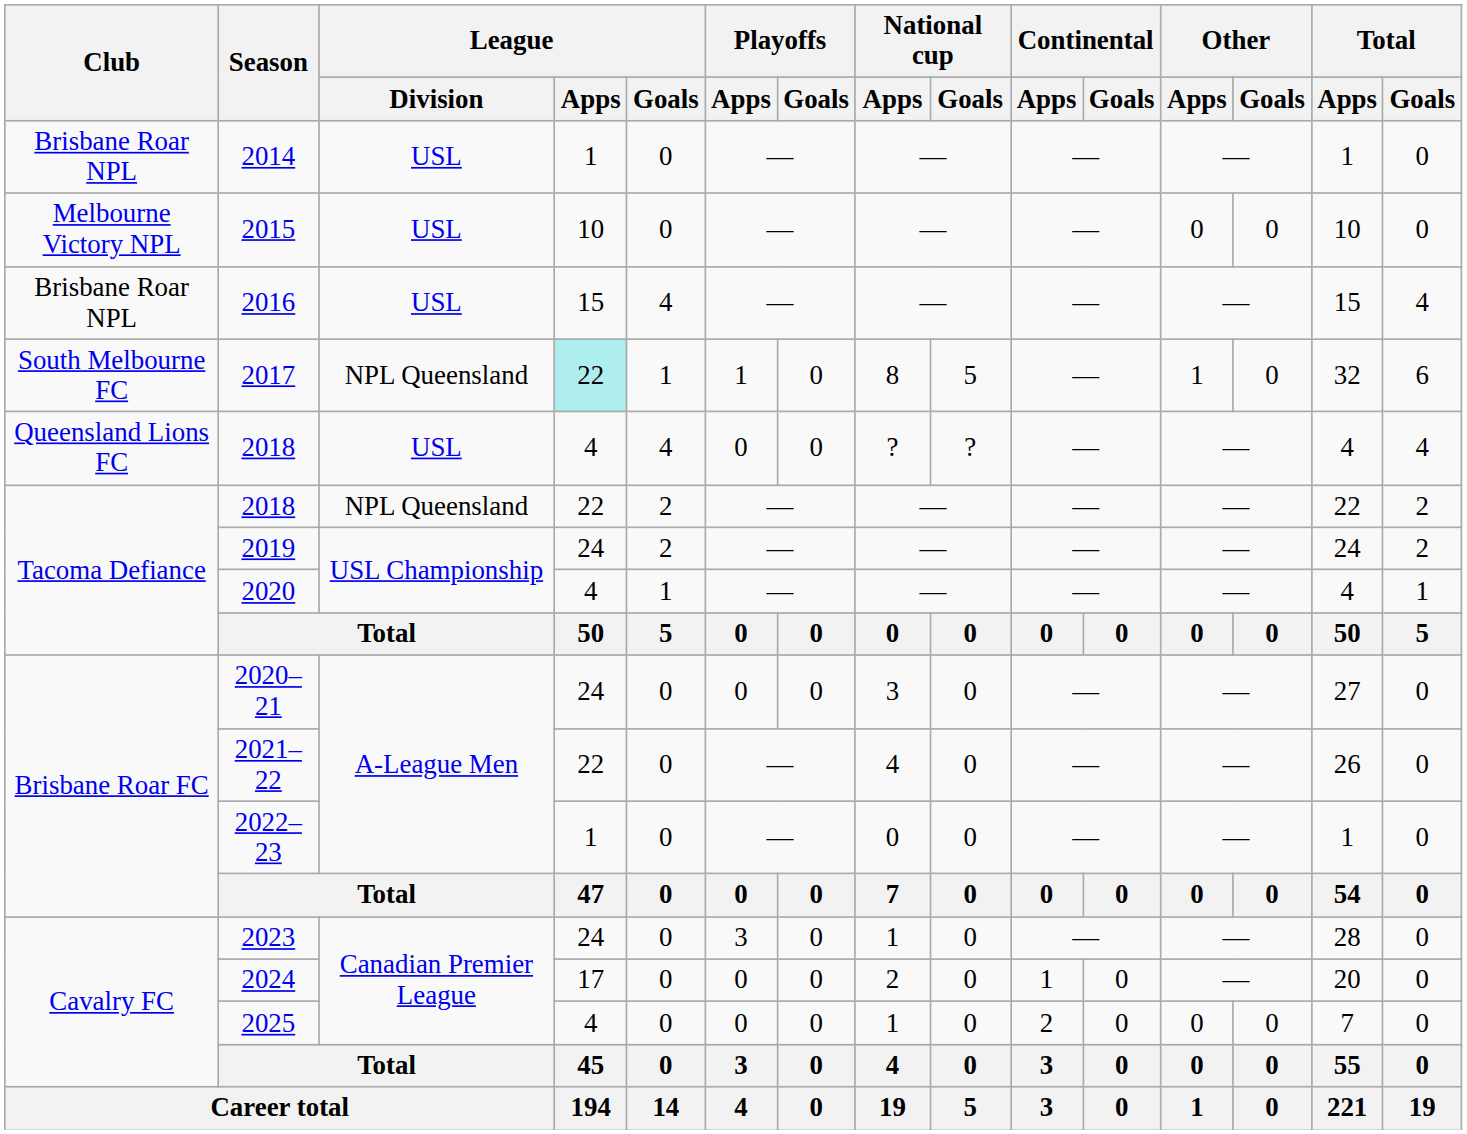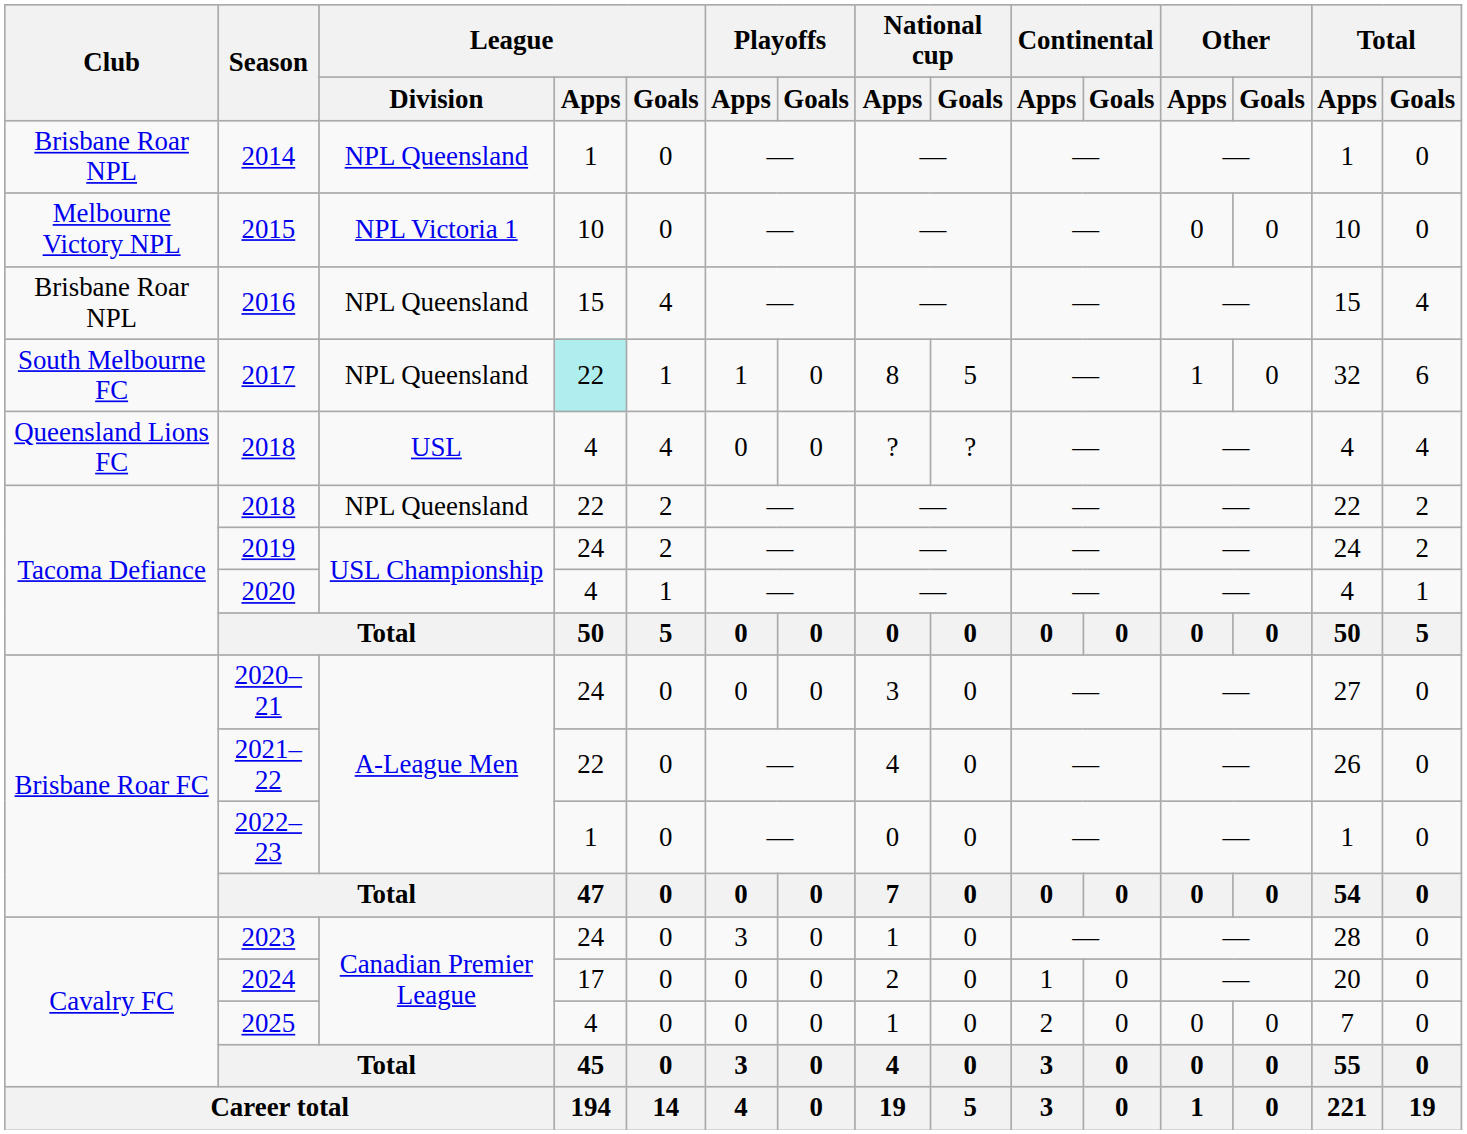 <table class="wikitable" style="text-align:center">
 <tr>
 <th rowspan="2">Club</th>
 <th rowspan="2">Season</th>
 <th colspan="3">League</th>
 <th colspan="2">Playoffs</th>
 <th colspan="2">National cup</th>
 <th colspan="2">Continental</th>
 <th colspan="2">Other</th>
 <th colspan="2">Total</th>
 </tr>
 <tr>
 <th>Division</th>
 <th>Apps</th>
 <th>Goals</th>
 <th>Apps</th>
 <th>Goals</th>
 <th>Apps</th>
 <th>Goals</th>
 <th>Apps</th>
 <th>Goals</th>
 <th>Apps</th>
 <th>Goals</th>
 <th>Apps</th>
 <th>Goals</th>
 </tr>
 <tr>
 <td><a href='#'>Brisbane Roar NPL</a></td>
 <td><a href='#'>2014</a></td>
-<td><a href='#'>USL</a></td>
+<td><a href='#'>NPL Queensland</a></td>
 <td>1</td>
 <td>0</td>
 <td colspan="2">—</td>
 <td colspan="2">—</td>
 <td colspan="2">—</td>
 <td colspan="2">—</td>
 <td>1</td>
 <td>0</td>
 </tr>
 <tr>
 <td><a href='#'>Melbourne Victory NPL</a></td>
 <td><a href='#'>2015</a></td>
-<td><a href='#'>USL</a></td>
+<td><a href='#'>NPL Victoria 1</a></td>
 <td>10</td>
 <td>0</td>
 <td colspan="2">—</td>
 <td colspan="2">—</td>
 <td colspan="2">—</td>
 <td>0</td>
 <td>0</td>
 <td>10</td>
 <td>0</td>
 </tr>
 <tr>
 <td>Brisbane Roar NPL</td>
 <td><a href='#'>2016</a></td>
-<td><a href='#'>USL</a></td>
+<td>NPL Queensland</td>
 <td>15</td>
 <td>4</td>
 <td colspan="2">—</td>
 <td colspan="2">—</td>
 <td colspan="2">—</td>
 <td colspan="2">—</td>
 <td>15</td>
 <td>4</td>
 </tr>
 <tr>
 <td><a href='#'>South Melbourne FC</a></td>
 <td><a href='#'>2017</a></td>
 <td>NPL Queensland</td>
 <td style="background: paleturquoise;">22</td>
 <td>1</td>
 <td>1</td>
 <td>0</td>
 <td>8</td>
 <td>5</td>
 <td colspan="2">—</td>
 <td>1</td>
 <td>0</td>
 <td>32</td>
 <td>6</td>
 </tr>
 <tr>
 <td><a href='#'>Queensland Lions FC</a></td>
 <td><a href='#'>2018</a></td>
 <td><a href='#'>USL</a></td>
 <td>4</td>
 <td>4</td>
 <td>0</td>
 <td>0</td>
 <td>?</td>
 <td>?</td>
 <td colspan="2">—</td>
 <td colspan="2">—</td>
 <td>4</td>
 <td>4</td>
 </tr>
 <tr>
 <td rowspan="4"><a href='#'>Tacoma Defiance</a></td>
 <td><a href='#'>2018</a></td>
 <td>NPL Queensland</td>
 <td>22</td>
 <td>2</td>
 <td colspan="2">—</td>
 <td colspan="2">—</td>
 <td colspan="2">—</td>
 <td colspan="2">—</td>
 <td>22</td>
 <td>2</td>
 </tr>
 <tr>
 <td><a href='#'>2019</a></td>
 <td rowspan="2"><a href='#'>USL Championship</a></td>
 <td>24</td>
 <td>2</td>
 <td colspan="2">—</td>
 <td colspan="2">—</td>
 <td colspan="2">—</td>
 <td colspan="2">—</td>
 <td>24</td>
 <td>2</td>
 </tr>
 <tr>
 <td><a href='#'>2020</a></td>
 <td>4</td>
 <td>1</td>
 <td colspan="2">—</td>
 <td colspan="2">—</td>
 <td colspan="2">—</td>
 <td colspan="2">—</td>
 <td>4</td>
 <td>1</td>
 </tr>
 <tr>
 <th colspan="2">Total</th>
 <th>50</th>
 <th>5</th>
 <th>0</th>
 <th>0</th>
 <th>0</th>
 <th>0</th>
 <th>0</th>
 <th>0</th>
 <th>0</th>
 <th>0</th>
 <th>50</th>
 <th>5</th>
 </tr>
 <tr>
 <td rowspan="4"><a href='#'>Brisbane Roar FC</a></td>
 <td><a href='#'>2020–21</a></td>
 <td rowspan="3"><a href='#'>A-League Men</a></td>
 <td>24</td>
 <td>0</td>
 <td>0</td>
 <td>0</td>
 <td>3</td>
 <td>0</td>
 <td colspan="2">—</td>
 <td colspan="2">—</td>
 <td>27</td>
 <td>0</td>
 </tr>
 <tr>
 <td><a href='#'>2021–22</a></td>
 <td>22</td>
 <td>0</td>
 <td colspan="2">—</td>
 <td>4</td>
 <td>0</td>
 <td colspan="2">—</td>
 <td colspan="2">—</td>
 <td>26</td>
 <td>0</td>
 </tr>
 <tr>
 <td><a href='#'>2022–23</a></td>
 <td>1</td>
 <td>0</td>
 <td colspan="2">—</td>
 <td>0</td>
 <td>0</td>
 <td colspan="2">—</td>
 <td colspan="2">—</td>
 <td>1</td>
 <td>0</td>
 </tr>
 <tr>
 <th colspan="2">Total</th>
 <th>47</th>
 <th>0</th>
 <th>0</th>
 <th>0</th>
 <th>7</th>
 <th>0</th>
 <th>0</th>
 <th>0</th>
 <th>0</th>
 <th>0</th>
 <th>54</th>
 <th>0</th>
 </tr>
 <tr>
 <td rowspan="4"><a href='#'>Cavalry FC</a></td>
 <td><a href='#'>2023</a></td>
 <td rowspan="3"><a href='#'>Canadian Premier League</a></td>
 <td>24</td>
 <td>0</td>
 <td>3</td>
 <td>0</td>
 <td>1</td>
 <td>0</td>
 <td colspan="2">—</td>
 <td colspan="2">—</td>
 <td>28</td>
 <td>0</td>
 </tr>
 <tr>
 <td><a href='#'>2024</a></td>
 <td>17</td>
 <td>0</td>
 <td>0</td>
 <td>0</td>
 <td>2</td>
 <td>0</td>
 <td>1</td>
 <td>0</td>
 <td colspan="2">—</td>
 <td>20</td>
 <td>0</td>
 </tr>
 <tr>
 <td><a href='#'>2025</a></td>
 <td>4</td>
 <td>0</td>
 <td>0</td>
 <td>0</td>
 <td>1</td>
 <td>0</td>
 <td>2</td>
 <td>0</td>
 <td>0</td>
 <td>0</td>
 <td>7</td>
 <td>0</td>
 </tr>
 <tr>
 <th colspan="2">Total</th>
 <th>45</th>
 <th>0</th>
 <th>3</th>
 <th>0</th>
 <th>4</th>
 <th>0</th>
 <th>3</th>
 <th>0</th>
 <th>0</th>
 <th>0</th>
 <th>55</th>
 <th>0</th>
 </tr>
 <tr>
 <th colspan="3">Career total</th>
 <th>194</th>
 <th>14</th>
 <th>4</th>
 <th>0</th>
 <th>19</th>
 <th>5</th>
 <th>3</th>
 <th>0</th>
 <th>1</th>
 <th>0</th>
 <th>221</th>
 <th>19</th>
 </tr>
 </table>
